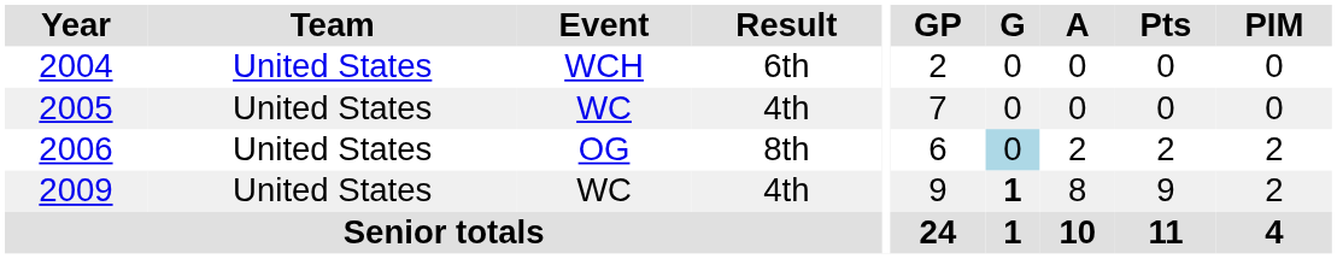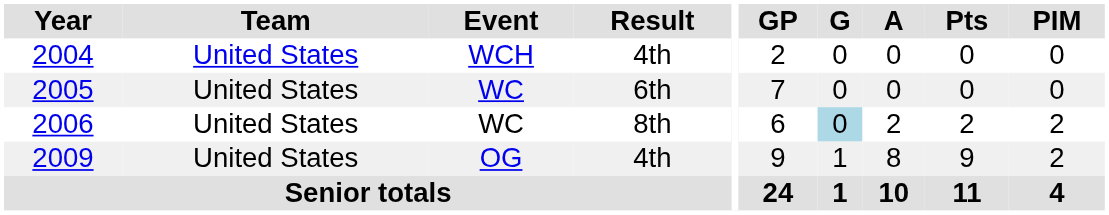 <table border="0" cellpadding="1" cellspacing="0" ID="Table3" style="text-align:center; width:40em">
 <tr ALIGN="center" bgcolor="#e0e0e0">
 <th>Year</th>
 <th>Team</th>
 <th>Event</th>
 <th>Result</th>
 <th rowspan="99" bgcolor="#ffffff"></th>
 <th>GP</th>
 <th>G</th>
 <th>A</th>
 <th>Pts</th>
 <th>PIM</th>
 </tr>
 <tr>
 <td><a href='#'>2004</a></td>
 <td><a href='#'>United States</a></td>
 <td><a href='#'>WCH</a></td>
-<td>6th</td>
+<td>4th</td>
 <td>2</td>
 <td>0</td>
 <td>0</td>
 <td>0</td>
 <td>0</td>
 </tr>
 <tr bgcolor="#f0f0f0">
 <td><a href='#'>2005</a></td>
 <td>United States</td>
 <td><a href='#'>WC</a></td>
-<td>4th</td>
+<td>6th</td>
 <td>7</td>
 <td>0</td>
 <td>0</td>
 <td>0</td>
 <td>0</td>
 </tr>
 <tr>
 <td><a href='#'>2006</a></td>
 <td>United States</td>
-<td><a href='#'>OG</a></td>
+<td>WC</td>
 <td>8th</td>
 <td>6</td>
 <td style="background: lightblue;">0</td>
 <td>2</td>
 <td>2</td>
 <td>2</td>
 </tr>
 <tr bgcolor="#f0f0f0">
 <td><a href='#'>2009</a></td>
 <td>United States</td>
-<td>WC</td>
+<td><a href='#'>OG</a></td>
 <td>4th</td>
 <td>9</td>
-<td><strong>1</strong></td>
+<td>1</td>
 <td>8</td>
 <td>9</td>
 <td>2</td>
 </tr>
 <tr bgcolor="#e0e0e0">
 <th colspan="4">Senior totals</th>
 <th>24</th>
 <th>1</th>
 <th>10</th>
 <th>11</th>
 <th>4</th>
 </tr>
 </table>
